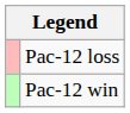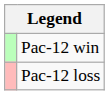 <table class="wikitable" style="font-size:90%">
 <tr>
 <th colspan="2">Legend</th>
 </tr>
 <tr>
+<td style="background:#bfb;"> </td>
+<td>Pac-12 win</td>
+</tr>
+<tr>
 <td style="background:#fbb;"> </td>
 <td>Pac-12 loss</td>
 </tr>
-<tr>
-<td style="background:#bfb;"> </td>
-<td>Pac-12 win</td>
-</tr>
 </table>
